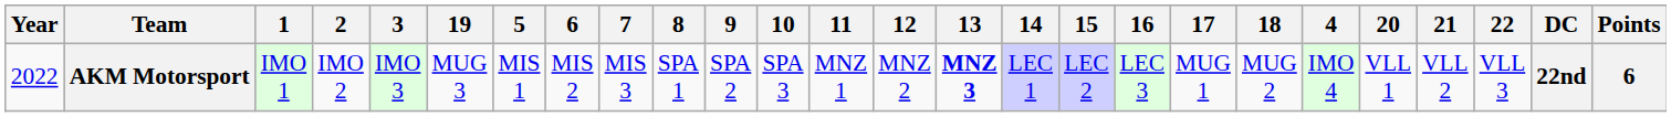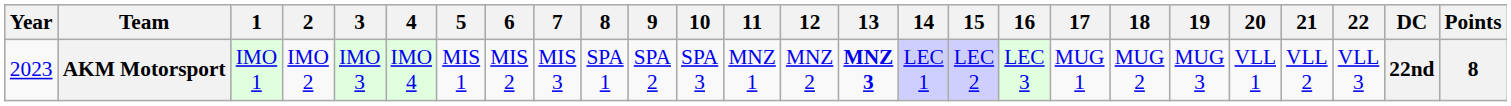 <table class="wikitable" style="text-align:center; font-size:85%">
 <tr>
 <th>Year</th>
 <th>Team</th>
 <th>1</th>
 <th>2</th>
 <th>3</th>
-<th>19</th>
+<th>4</th>
 <th>5</th>
 <th>6</th>
 <th>7</th>
 <th>8</th>
 <th>9</th>
 <th>10</th>
 <th>11</th>
 <th>12</th>
 <th>13</th>
 <th>14</th>
 <th>15</th>
 <th>16</th>
 <th>17</th>
 <th>18</th>
-<th>4</th>
+<th>19</th>
 <th>20</th>
 <th>21</th>
 <th>22</th>
 <th>DC</th>
 <th>Points</th>
 </tr>
 <tr>
-<td><a href='#'>2022</a></td>
+<td><a href='#'>2023</a></td>
 <th nowrap>AKM Motorsport</th>
 <td style="background:#DFFFDF;"><a href='#'>IMO<br>1</a><br></td>
 <td><a href='#'>IMO<br>2</a></td>
 <td style="background:#DFFFDF;"><a href='#'>IMO<br>3</a><br></td>
-<td><a href='#'>MUG<br>3</a></td>
+<td style="background:#DFFFDF;"><a href='#'>IMO<br>4</a><br></td>
 <td><a href='#'>MIS<br>1</a></td>
 <td><a href='#'>MIS<br>2</a></td>
 <td><a href='#'>MIS<br>3</a></td>
 <td><a href='#'>SPA<br>1</a></td>
 <td><a href='#'>SPA<br>2</a></td>
 <td><a href='#'>SPA<br>3</a></td>
 <td><a href='#'>MNZ<br>1</a></td>
 <td><a href='#'>MNZ<br>2</a></td>
 <td><strong><a href='#'>MNZ<br>3</a></strong></td>
 <td style="background:#CFCFFF;"><a href='#'>LEC<br>1</a><br></td>
 <td style="background:#CFCFFF;"><a href='#'>LEC<br>2</a><br></td>
 <td style="background:#DFFFDF;"><a href='#'>LEC<br>3</a><br></td>
 <td><a href='#'>MUG<br>1</a></td>
 <td><a href='#'>MUG<br>2</a></td>
-<td style="background:#DFFFDF;"><a href='#'>IMO<br>4</a><br></td>
+<td><a href='#'>MUG<br>3</a></td>
 <td><a href='#'>VLL<br>1</a></td>
 <td><a href='#'>VLL<br>2</a></td>
 <td><a href='#'>VLL<br>3</a></td>
 <th>22nd</th>
-<th>6</th>
+<th>8</th>
 </tr>
 </table>
